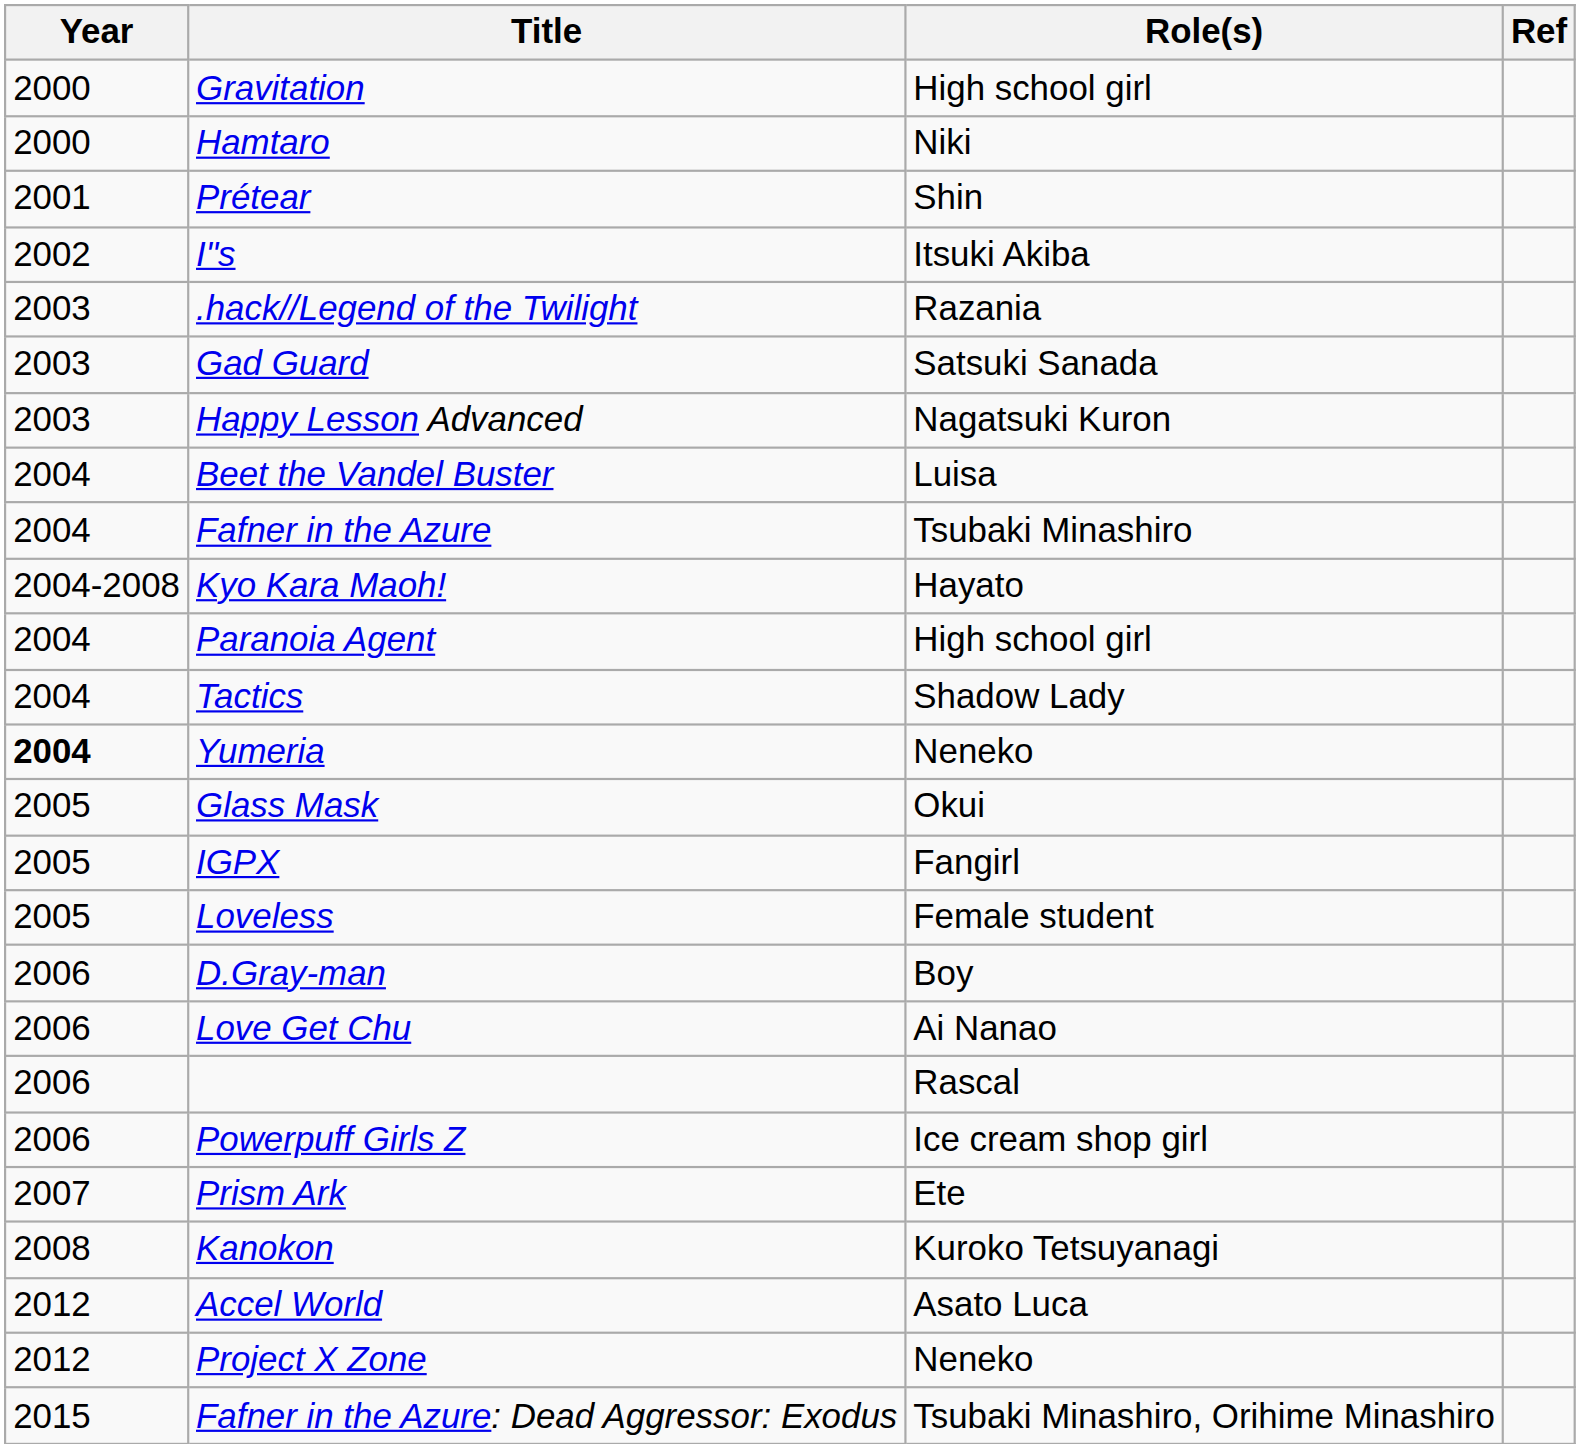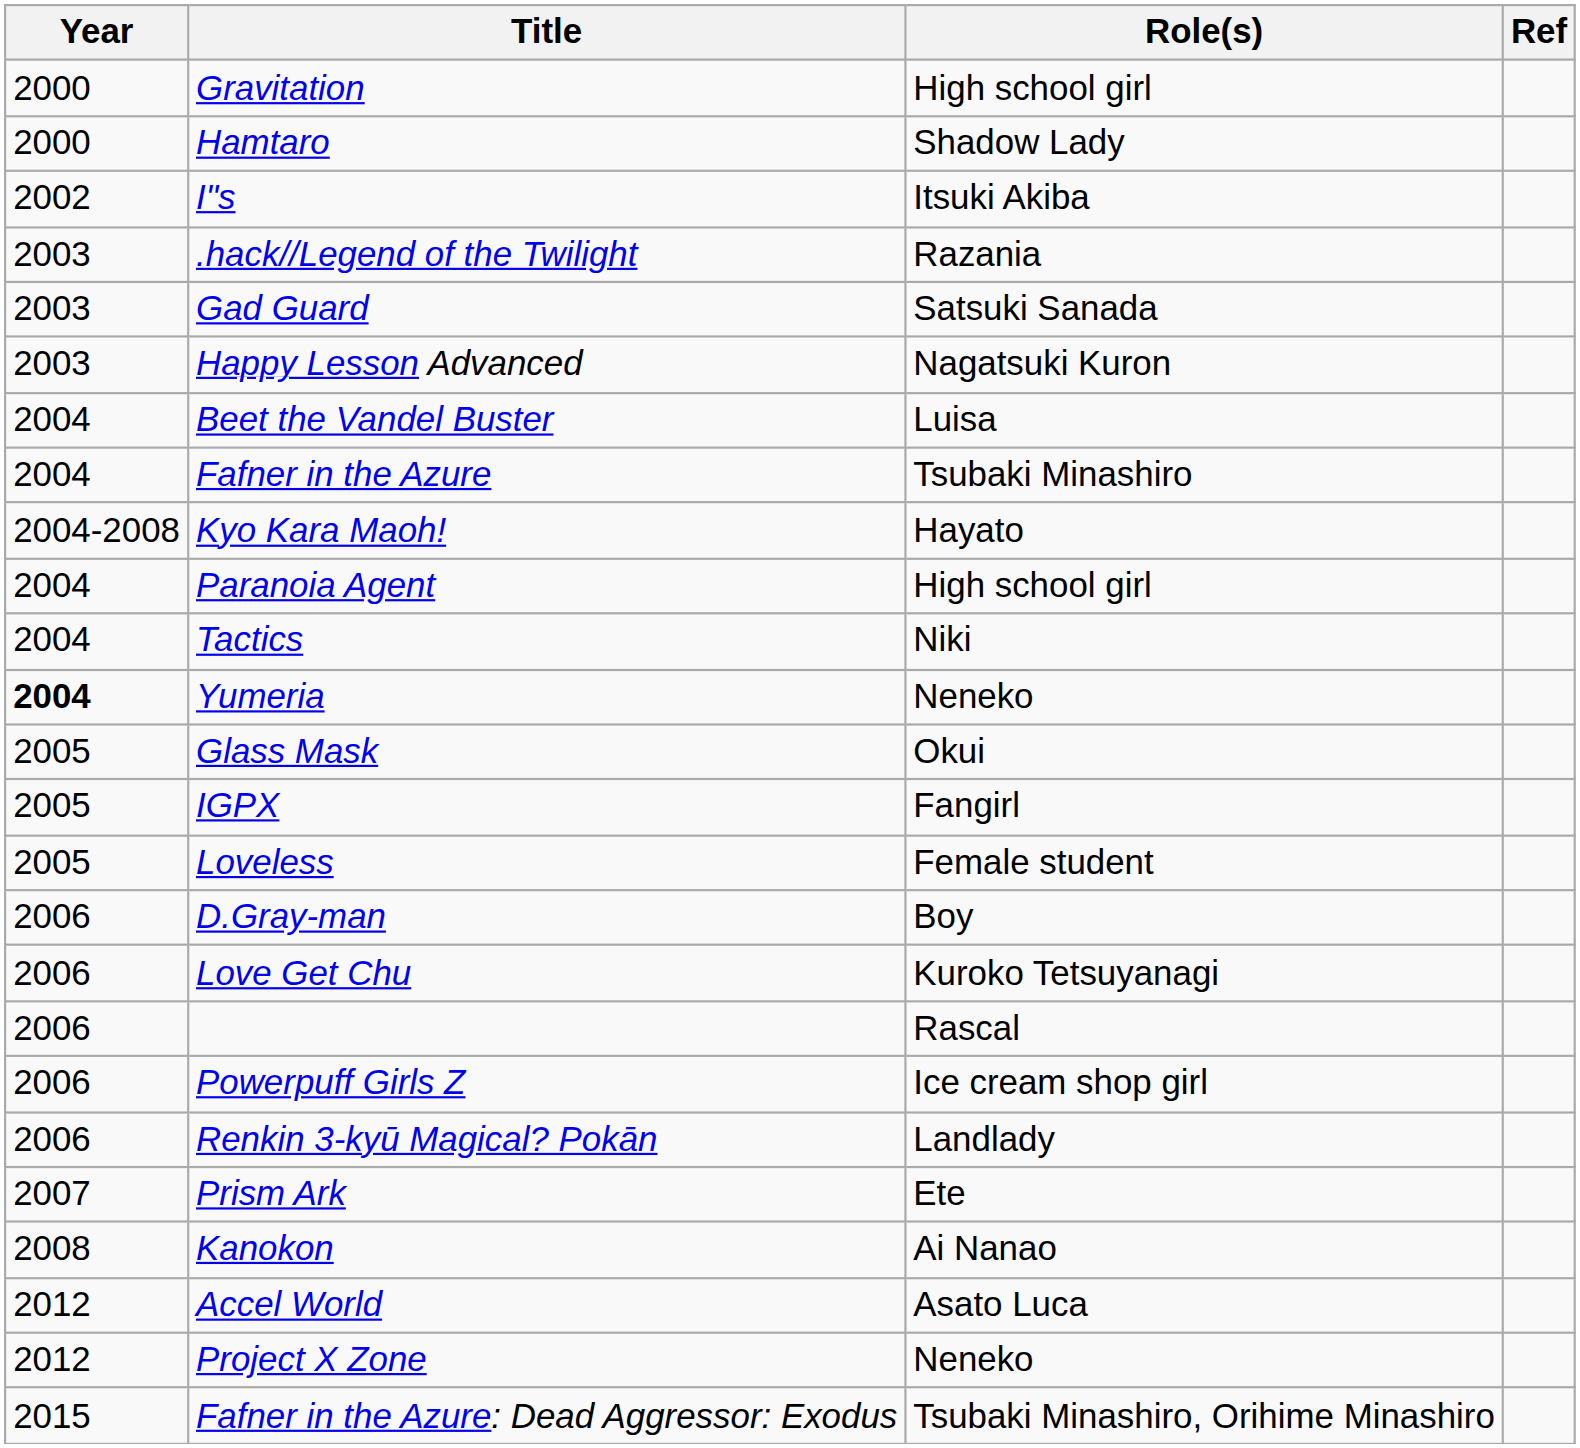 <table class="wikitable">
 <tr>
 <th>Year</th>
 <th>Title</th>
 <th>Role(s)</th>
 <th>Ref</th>
 </tr>
 <tr>
 <td>2000</td>
 <td><em><a href='#'>Gravitation</a></em></td>
 <td>High school girl</td>
 <td></td>
 </tr>
 <tr>
 <td>2000</td>
 <td><em><a href='#'>Hamtaro</a></em></td>
-<td>Niki</td>
-<td></td>
-</tr>
-<tr>
-<td>2001</td>
-<td><em><a href='#'>Prétear</a></em></td>
-<td>Shin</td>
+<td>Shadow Lady</td>
 <td></td>
 </tr>
 <tr>
 <td>2002</td>
 <td><em><a href='#'>I"s</a></em></td>
 <td>Itsuki Akiba</td>
 <td></td>
 </tr>
 <tr>
 <td>2003</td>
 <td><em><a href='#'>.hack//Legend of the Twilight</a></em></td>
 <td>Razania</td>
 <td></td>
 </tr>
 <tr>
 <td>2003</td>
 <td><em><a href='#'>Gad Guard</a></em></td>
 <td>Satsuki Sanada</td>
 <td></td>
 </tr>
 <tr>
 <td>2003</td>
 <td><em><a href='#'>Happy Lesson</a> Advanced</em></td>
 <td>Nagatsuki Kuron</td>
 <td></td>
 </tr>
 <tr>
 <td>2004</td>
 <td><em><a href='#'>Beet the Vandel Buster</a></em></td>
 <td>Luisa</td>
 <td></td>
 </tr>
 <tr>
 <td>2004</td>
 <td><em><a href='#'>Fafner in the Azure</a></em></td>
 <td>Tsubaki Minashiro</td>
 <td></td>
 </tr>
 <tr>
 <td>2004-2008</td>
 <td><em><a href='#'>Kyo Kara Maoh!</a></em></td>
 <td>Hayato</td>
 <td></td>
 </tr>
 <tr>
 <td>2004</td>
 <td><em><a href='#'>Paranoia Agent</a></em></td>
 <td>High school girl</td>
 <td></td>
 </tr>
 <tr>
 <td>2004</td>
 <td><em><a href='#'>Tactics</a></em></td>
-<td>Shadow Lady</td>
+<td>Niki</td>
 <td></td>
 </tr>
 <tr>
 <td><strong>2004</strong></td>
 <td><em><a href='#'>Yumeria</a></em></td>
 <td>Neneko</td>
 <td></td>
 </tr>
 <tr>
 <td>2005</td>
 <td><em><a href='#'>Glass Mask</a></em></td>
 <td>Okui</td>
 <td></td>
 </tr>
 <tr>
 <td>2005</td>
 <td><em><a href='#'>IGPX</a></em></td>
 <td>Fangirl</td>
 <td></td>
 </tr>
 <tr>
 <td>2005</td>
 <td><em><a href='#'>Loveless</a></em></td>
 <td>Female student</td>
 <td></td>
 </tr>
 <tr>
 <td>2006</td>
 <td><em><a href='#'>D.Gray-man</a></em></td>
 <td>Boy</td>
 <td></td>
 </tr>
 <tr>
 <td>2006</td>
 <td><em><a href='#'>Love Get Chu</a></em></td>
-<td>Ai Nanao</td>
+<td>Kuroko Tetsuyanagi</td>
 <td></td>
 </tr>
 <tr>
 <td>2006</td>
 <td></td>
 <td>Rascal</td>
 <td></td>
 </tr>
 <tr>
 <td>2006</td>
 <td><em><a href='#'>Powerpuff Girls Z</a></em></td>
 <td>Ice cream shop girl</td>
 <td></td>
 </tr>
 <tr>
+<td>2006</td>
+<td><em><a href='#'>Renkin 3-kyū Magical? Pokān</a></em></td>
+<td>Landlady</td>
+<td></td>
+</tr>
+<tr>
 <td>2007</td>
 <td><em><a href='#'>Prism Ark</a></em></td>
 <td>Ete</td>
 <td></td>
 </tr>
 <tr>
 <td>2008</td>
 <td><em><a href='#'>Kanokon</a></em></td>
-<td>Kuroko Tetsuyanagi</td>
+<td>Ai Nanao</td>
 <td></td>
 </tr>
 <tr>
 <td>2012</td>
 <td><em><a href='#'>Accel World</a></em></td>
 <td>Asato Luca</td>
 <td></td>
 </tr>
 <tr>
 <td>2012</td>
 <td><em><a href='#'>Project X Zone</a></em></td>
 <td>Neneko</td>
 <td></td>
 </tr>
 <tr>
 <td>2015</td>
 <td><em><a href='#'>Fafner in the Azure</a>: Dead Aggressor: Exodus</em></td>
 <td>Tsubaki Minashiro, Orihime Minashiro</td>
 <td></td>
 </tr>
 </table>
